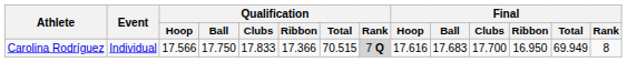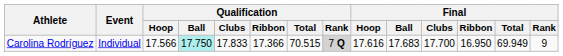 <table class=wikitable style="font-size:90%">
 <tr>
 <th rowspan=2>Athlete</th>
 <th rowspan=2>Event</th>
 <th colspan=6>Qualification</th>
 <th colspan=6>Final</th>
 </tr>
 <tr style="font-size:95%">
 <th>Hoop</th>
 <th>Ball</th>
 <th>Clubs</th>
 <th>Ribbon</th>
 <th>Total</th>
 <th>Rank</th>
 <th>Hoop</th>
 <th>Ball</th>
 <th>Clubs</th>
 <th>Ribbon</th>
 <th>Total</th>
 <th>Rank</th>
 </tr>
 <tr align=center>
 <td align=left><a href='#'>Carolina Rodríguez</a></td>
 <td align=left><a href='#'>Individual</a></td>
 <td>17.566</td>
-<td>17.750</td>
+<td style="background: paleturquoise;">17.750</td>
 <td>17.833</td>
 <td>17.366</td>
 <td>70.515</td>
 <td style="background: lightgrey;">7 <strong>Q</strong></td>
 <td>17.616</td>
 <td>17.683</td>
 <td>17.700</td>
 <td>16.950</td>
 <td>69.949</td>
-<td>8</td>
+<td>9</td>
 </tr>
 </table>
